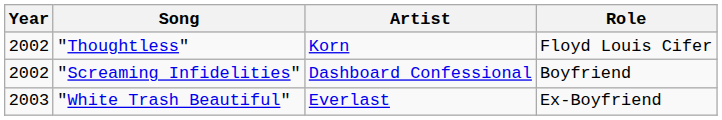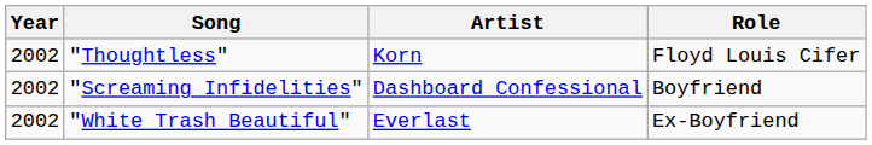 <table class="wikitable sortable">
 <tr>
 <th>Year</th>
 <th>Song</th>
 <th>Artist</th>
 <th>Role</th>
 </tr>
 <tr>
 <td>2002</td>
 <td>"<a href='#'>Thoughtless</a>"</td>
 <td><a href='#'>Korn</a></td>
 <td>Floyd Louis Cifer</td>
 </tr>
 <tr>
 <td>2002</td>
 <td>"<a href='#'>Screaming Infidelities</a>"</td>
 <td><a href='#'>Dashboard Confessional</a></td>
 <td>Boyfriend</td>
 </tr>
 <tr>
-<td>2003</td>
+<td>2002</td>
 <td>"<a href='#'>White Trash Beautiful</a>"</td>
 <td><a href='#'>Everlast</a></td>
 <td>Ex-Boyfriend</td>
 </tr>
 </table>
